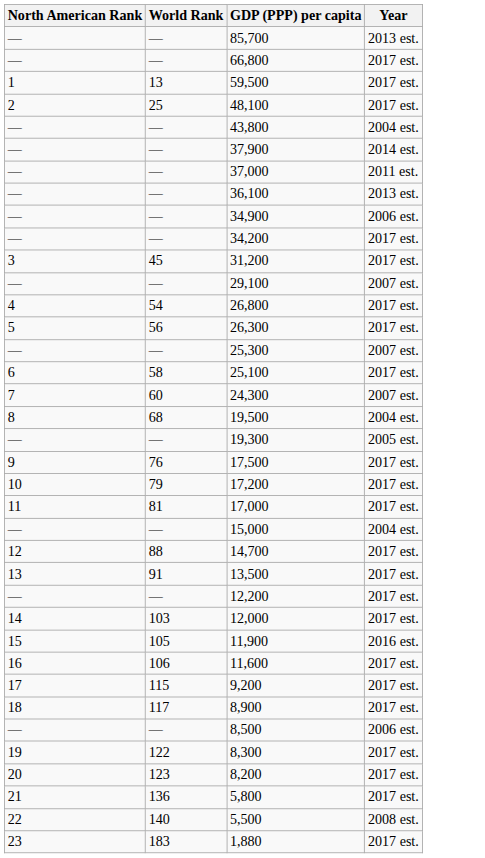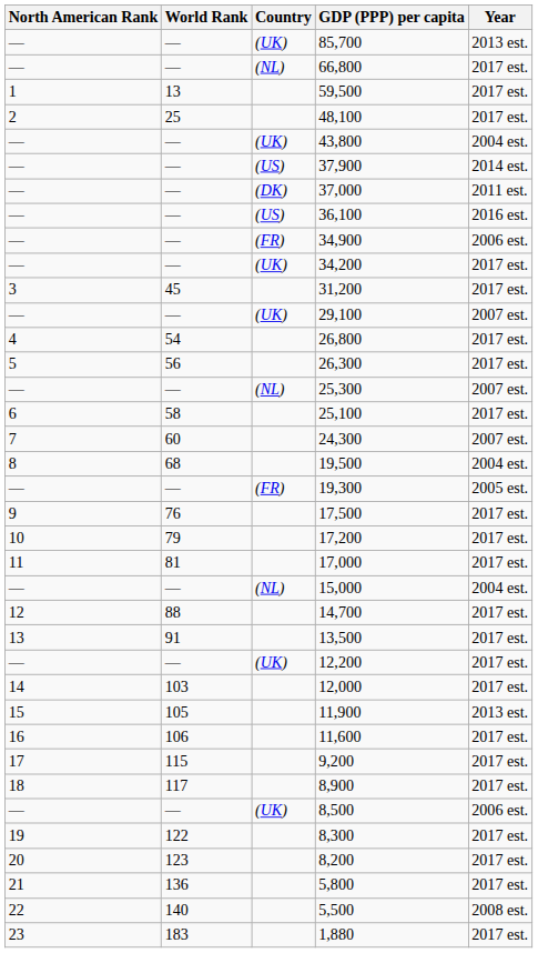 <table class="wikitable sortable">
 <tr>
 <th>North American Rank</th>
 <th>World Rank</th>
+<th>Country</th>
 <th>GDP (PPP) per capita</th>
 <th>Year</th>
 </tr>
 <tr>
 <td>—</td>
 <td>—</td>
+<td> <em>(<a href='#'>UK</a>)</em></td>
 <td>85,700</td>
 <td>2013 est.</td>
 </tr>
 <tr>
 <td>—</td>
 <td>—</td>
+<td> <em>(<a href='#'>NL</a>)</em></td>
 <td>66,800</td>
 <td>2017 est.</td>
 </tr>
 <tr>
 <td>1</td>
 <td>13</td>
+<td></td>
 <td>59,500</td>
 <td>2017 est.</td>
 </tr>
 <tr>
 <td>2</td>
 <td>25</td>
+<td></td>
 <td>48,100</td>
 <td>2017 est.</td>
 </tr>
 <tr>
 <td>—</td>
 <td>—</td>
+<td> <em>(<a href='#'>UK</a>)</em></td>
 <td>43,800</td>
 <td>2004 est.</td>
 </tr>
 <tr>
 <td>—</td>
 <td>—</td>
+<td> <em>(<a href='#'>US</a>)</em></td>
 <td>37,900</td>
 <td>2014 est.</td>
 </tr>
 <tr>
 <td>—</td>
 <td>—</td>
+<td> <em>(<a href='#'>DK</a>)</em></td>
 <td>37,000</td>
 <td>2011 est.</td>
 </tr>
 <tr>
 <td>—</td>
 <td>—</td>
+<td> <em>(<a href='#'>US</a>)</em></td>
 <td>36,100</td>
-<td>2013 est.</td>
+<td>2016 est.</td>
 </tr>
 <tr>
 <td>—</td>
 <td>—</td>
+<td> <em>(<a href='#'>FR</a>)</em></td>
 <td>34,900</td>
 <td>2006 est.</td>
 </tr>
 <tr>
 <td>—</td>
 <td>—</td>
+<td> <em>(<a href='#'>UK</a>)</em></td>
 <td>34,200</td>
 <td>2017 est.</td>
 </tr>
 <tr>
 <td>3</td>
 <td>45</td>
+<td></td>
 <td>31,200</td>
 <td>2017 est.</td>
 </tr>
 <tr>
 <td>—</td>
 <td>—</td>
+<td> <em>(<a href='#'>UK</a>)</em></td>
 <td>29,100</td>
 <td>2007 est.</td>
 </tr>
 <tr>
 <td>4</td>
 <td>54</td>
+<td></td>
 <td>26,800</td>
 <td>2017 est.</td>
 </tr>
 <tr>
 <td>5</td>
 <td>56</td>
+<td></td>
 <td>26,300</td>
 <td>2017 est.</td>
 </tr>
 <tr>
 <td>—</td>
 <td>—</td>
+<td> <em>(<a href='#'>NL</a>)</em></td>
 <td>25,300</td>
 <td>2007 est.</td>
 </tr>
 <tr>
 <td>6</td>
 <td>58</td>
+<td></td>
 <td>25,100</td>
 <td>2017 est.</td>
 </tr>
 <tr>
 <td>7</td>
 <td>60</td>
+<td></td>
 <td>24,300</td>
 <td>2007 est.</td>
 </tr>
 <tr>
 <td>8</td>
 <td>68</td>
+<td></td>
 <td>19,500</td>
 <td>2004 est.</td>
 </tr>
 <tr>
 <td>—</td>
 <td>—</td>
+<td> <em>(<a href='#'>FR</a>)</em></td>
 <td>19,300</td>
 <td>2005 est.</td>
 </tr>
 <tr>
 <td>9</td>
 <td>76</td>
+<td></td>
 <td>17,500</td>
 <td>2017 est.</td>
 </tr>
 <tr>
 <td>10</td>
 <td>79</td>
+<td></td>
 <td>17,200</td>
 <td>2017 est.</td>
 </tr>
 <tr>
 <td>11</td>
 <td>81</td>
+<td></td>
 <td>17,000</td>
 <td>2017 est.</td>
 </tr>
 <tr>
 <td>—</td>
 <td>—</td>
+<td> <em>(<a href='#'>NL</a>)</em></td>
 <td>15,000</td>
 <td>2004 est.</td>
 </tr>
 <tr>
 <td>12</td>
 <td>88</td>
+<td></td>
 <td>14,700</td>
 <td>2017 est.</td>
 </tr>
 <tr>
 <td>13</td>
 <td>91</td>
+<td></td>
 <td>13,500</td>
 <td>2017 est.</td>
 </tr>
 <tr>
 <td>—</td>
 <td>—</td>
+<td> <em>(<a href='#'>UK</a>)</em></td>
 <td>12,200</td>
 <td>2017 est.</td>
 </tr>
 <tr>
 <td>14</td>
 <td>103</td>
+<td></td>
 <td>12,000</td>
 <td>2017 est.</td>
 </tr>
 <tr>
 <td>15</td>
 <td>105</td>
+<td></td>
 <td>11,900</td>
-<td>2016 est.</td>
+<td>2013 est.</td>
 </tr>
 <tr>
 <td>16</td>
 <td>106</td>
+<td></td>
 <td>11,600</td>
 <td>2017 est.</td>
 </tr>
 <tr>
 <td>17</td>
 <td>115</td>
+<td></td>
 <td>9,200</td>
 <td>2017 est.</td>
 </tr>
 <tr>
 <td>18</td>
 <td>117</td>
+<td></td>
 <td>8,900</td>
 <td>2017 est.</td>
 </tr>
 <tr>
 <td>—</td>
 <td>—</td>
+<td> <em>(<a href='#'>UK</a>)</em></td>
 <td>8,500</td>
 <td>2006 est.</td>
 </tr>
 <tr>
 <td>19</td>
 <td>122</td>
+<td></td>
 <td>8,300</td>
 <td>2017 est.</td>
 </tr>
 <tr>
 <td>20</td>
 <td>123</td>
+<td></td>
 <td>8,200</td>
 <td>2017 est.</td>
 </tr>
 <tr>
 <td>21</td>
 <td>136</td>
+<td></td>
 <td>5,800</td>
 <td>2017 est.</td>
 </tr>
 <tr>
 <td>22</td>
 <td>140</td>
+<td></td>
 <td>5,500</td>
 <td>2008 est.</td>
 </tr>
 <tr>
 <td>23</td>
 <td>183</td>
+<td></td>
 <td>1,880</td>
 <td>2017 est.</td>
 </tr>
 </table>
